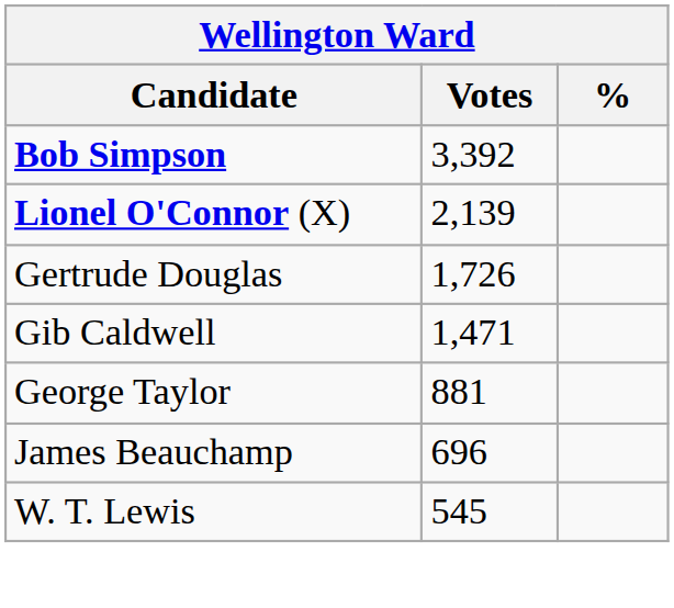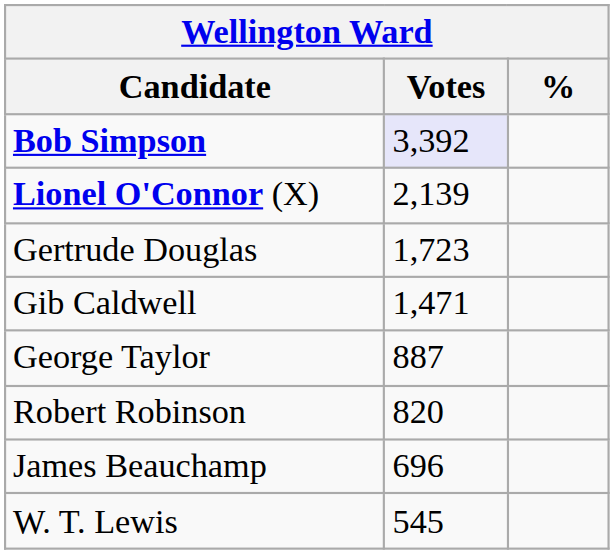 <table class="wikitable">
 <tr>
 <th colspan="3"><a href='#'>Wellington Ward</a></th>
 </tr>
 <tr>
 <th style="width: 170px">Candidate</th>
 <th style="width: 50px">Votes</th>
 <th style="width: 40px">%</th>
 </tr>
 <tr>
 <td><strong><a href='#'>Bob Simpson</a></strong></td>
-<td>3,392</td>
+<td style="background: lavender;">3,392</td>
 <td></td>
 </tr>
 <tr>
 <td><strong><a href='#'>Lionel O'Connor</a></strong> (X)</td>
 <td>2,139</td>
 <td></td>
 </tr>
 <tr>
 <td>Gertrude Douglas</td>
-<td>1,726</td>
+<td>1,723</td>
 <td></td>
 </tr>
 <tr>
 <td>Gib Caldwell</td>
 <td>1,471</td>
 <td></td>
 </tr>
 <tr>
 <td>George Taylor</td>
-<td>881</td>
+<td>887</td>
+<td></td>
+</tr>
+<tr>
+<td>Robert Robinson</td>
+<td>820</td>
 <td></td>
 </tr>
 <tr>
 <td>James Beauchamp</td>
 <td>696</td>
 <td></td>
 </tr>
 <tr>
 <td>W. T. Lewis</td>
 <td>545</td>
 <td></td>
 </tr>
 </table>
